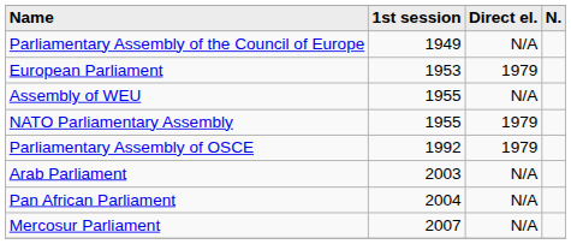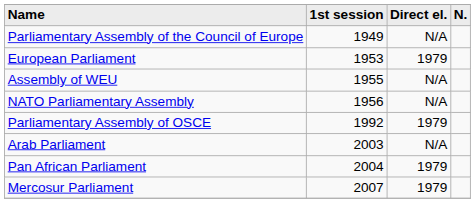 <table class="wikitable" align="right" style="margin-left: 20px; margin-top: 0px;">
 <tr --->
 </tr>
 <tr bgcolor="#ececec" valign="top">
 <td><strong>Name</strong></td>
 <td align="center"><strong>1st session</strong></td>
 <td align="center"><strong>Direct el.</strong></td>
 <td align="center"><strong>N.</strong></td>
 </tr>
 <tr --->
 <td><a href='#'>Parliamentary Assembly of the Council of Europe</a></td>
 <td align="right">1949</td>
 <td align="right">N/A</td>
 <td align="center"></td>
 </tr>
 <tr --->
 <td><a href='#'>European Parliament</a></td>
 <td align="right">1953</td>
 <td align="right">1979</td>
 <td align="center"></td>
 </tr>
 <tr --->
 <td><a href='#'>Assembly of WEU</a></td>
 <td align="right">1955</td>
 <td align="right">N/A</td>
 <td align="center"></td>
 </tr>
 <tr --->
 <td><a href='#'>NATO Parliamentary Assembly</a></td>
-<td align="right">1955</td>
-<td align="right">1979</td>
+<td align="right">1956</td>
+<td align="right">N/A</td>
 <td align="center"></td>
 </tr>
 <tr --->
 <td><a href='#'>Parliamentary Assembly of OSCE</a></td>
 <td align="right">1992</td>
 <td align="right">1979</td>
 <td align="center"></td>
 </tr>
 <tr --->
 <td><a href='#'>Arab Parliament</a></td>
 <td align="right">2003</td>
 <td align="right">N/A</td>
 <td align="center"></td>
 </tr>
 <tr --->
 <td><a href='#'>Pan African Parliament</a></td>
 <td align="right">2004</td>
-<td align="right">N/A</td>
+<td align="right">1979</td>
 <td align="center"></td>
 </tr>
 <tr --->
 <td><a href='#'>Mercosur Parliament</a></td>
 <td align="right">2007</td>
-<td align="right">N/A</td>
+<td align="right">1979</td>
 <td align="center"></td>
 </tr>
 <tr --->
 </tr>
 </table>
